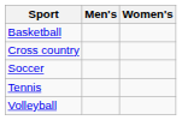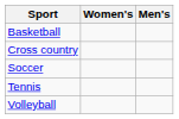 <table class="wikitable" style=>
 <tr>
 <th>Sport</th>
+<th>Women's</th>
 <th>Men's</th>
-<th>Women's</th>
 </tr>
 <tr>
 <td><a href='#'>Basketball</a></td>
 <td></td>
 <td></td>
 </tr>
 <tr>
 <td><a href='#'>Cross country</a></td>
 <td></td>
 <td></td>
 </tr>
 <tr>
 <td><a href='#'>Soccer</a></td>
 <td></td>
 <td></td>
 </tr>
 <tr>
 <td><a href='#'>Tennis</a></td>
 <td></td>
 <td></td>
 </tr>
 <tr>
 <td><a href='#'>Volleyball</a></td>
 <td></td>
 <td></td>
 </tr>
 </table>
